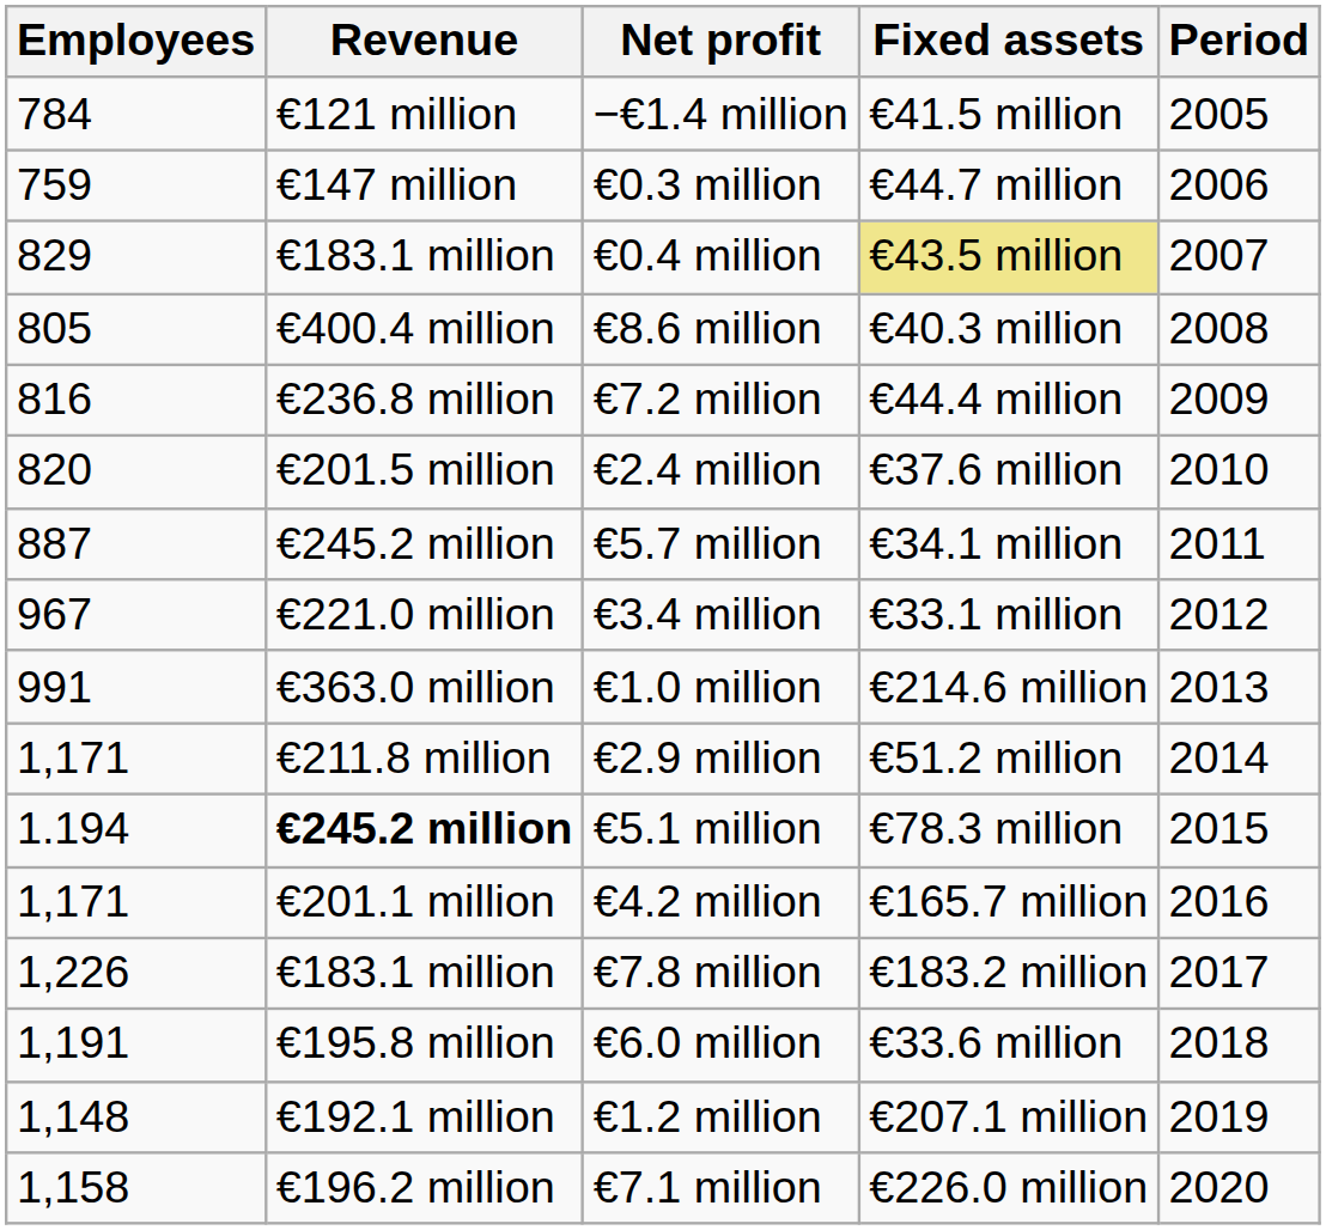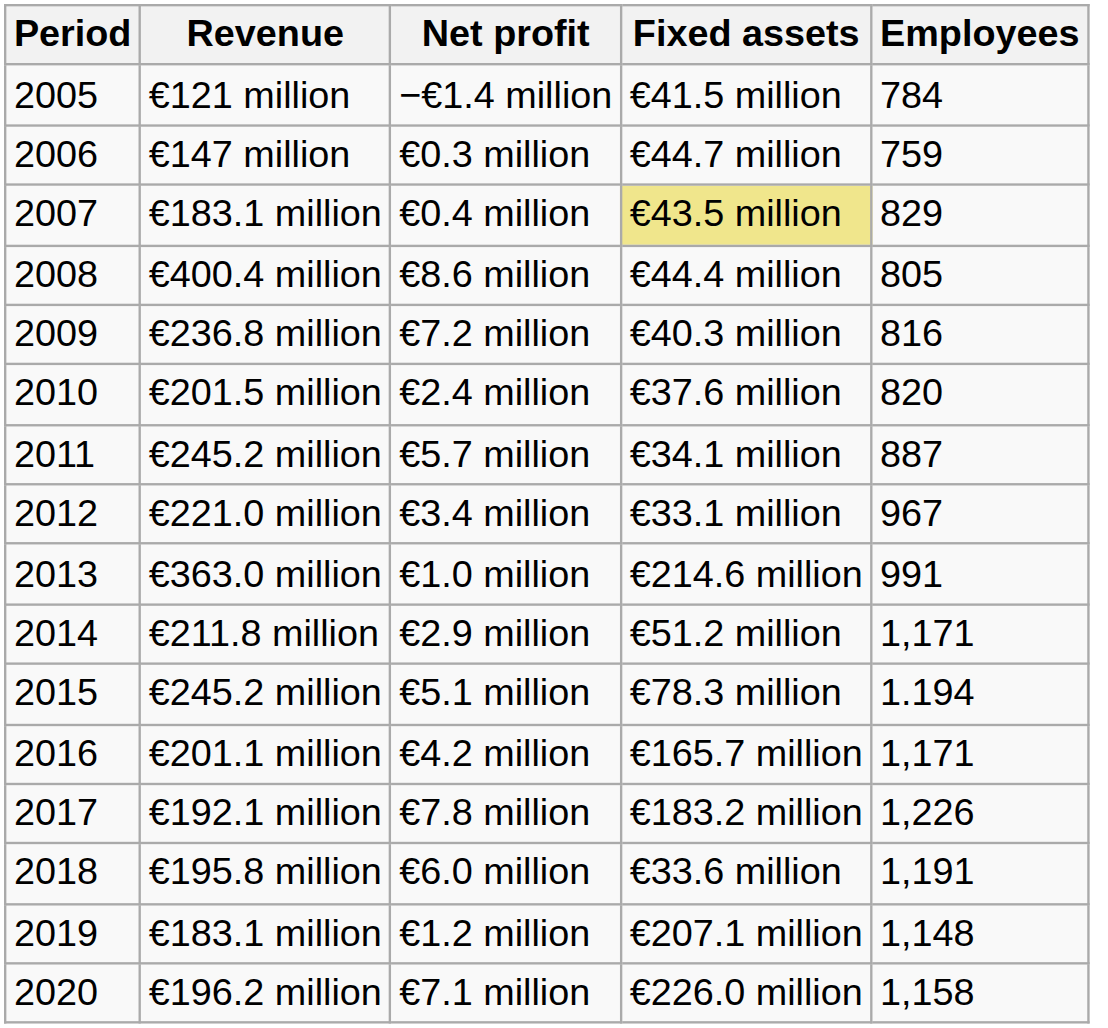 <table class="wikitable">
 <tr>
-<th align="left"><strong>Employees</strong></th>
+<th><strong>Period</strong></th>
 <th align="center"><strong>Revenue</strong></th>
 <th align="left"><strong>Net profit</strong></th>
 <th align="left"><strong>Fixed assets</strong></th>
-<th><strong>Period</strong></th>
+<th align="left"><strong>Employees</strong></th>
 </tr>
 <tr>
-<td>784</td>
+<td>2005</td>
 <td>€121 million</td>
 <td>−€1.4 million</td>
 <td>€41.5 million</td>
-<td>2005</td>
+<td>784</td>
 </tr>
 <tr>
-<td>759</td>
+<td>2006</td>
 <td>€147 million</td>
 <td>€0.3 million</td>
 <td>€44.7 million</td>
-<td>2006</td>
+<td>759</td>
 </tr>
 <tr>
-<td>829</td>
+<td>2007</td>
 <td>€183.1 million</td>
 <td>€0.4 million</td>
 <td style="background: khaki;">€43.5 million</td>
-<td>2007</td>
+<td>829</td>
 </tr>
 <tr>
-<td>805</td>
+<td>2008</td>
 <td>€400.4 million</td>
 <td>€8.6 million</td>
-<td>€40.3 million</td>
-<td>2008</td>
+<td>€44.4 million</td>
+<td>805</td>
 </tr>
 <tr>
-<td>816</td>
+<td>2009</td>
 <td>€236.8 million</td>
 <td>€7.2 million</td>
-<td>€44.4 million</td>
-<td>2009</td>
+<td>€40.3 million</td>
+<td>816</td>
 </tr>
 <tr>
-<td>820</td>
+<td>2010</td>
 <td>€201.5 million</td>
 <td>€2.4 million</td>
 <td>€37.6 million</td>
-<td>2010</td>
+<td>820</td>
 </tr>
 <tr>
-<td>887</td>
+<td>2011</td>
 <td>€245.2 million</td>
 <td>€5.7 million</td>
 <td>€34.1 million</td>
-<td>2011</td>
+<td>887</td>
 </tr>
 <tr>
-<td>967</td>
+<td>2012</td>
 <td>€221.0 million</td>
 <td>€3.4 million</td>
 <td>€33.1 million</td>
-<td>2012</td>
+<td>967</td>
 </tr>
 <tr>
-<td>991</td>
+<td>2013</td>
 <td>€363.0 million</td>
 <td>€1.0 million</td>
 <td>€214.6 million</td>
-<td>2013</td>
+<td>991</td>
 </tr>
 <tr>
-<td>1,171</td>
+<td>2014</td>
 <td>€211.8 million</td>
 <td>€2.9 million</td>
 <td>€51.2 million</td>
-<td>2014</td>
+<td>1,171</td>
 </tr>
 <tr>
-<td>1.194</td>
-<td><strong>€245.2 million</strong></td>
+<td>2015</td>
+<td>€245.2 million</td>
 <td>€5.1 million</td>
 <td>€78.3 million</td>
-<td>2015</td>
+<td>1.194</td>
 </tr>
 <tr>
-<td>1,171</td>
+<td>2016</td>
 <td>€201.1 million</td>
 <td>€4.2 million</td>
 <td>€165.7 million</td>
-<td>2016</td>
+<td>1,171</td>
 </tr>
 <tr>
-<td>1,226</td>
-<td>€183.1 million</td>
+<td>2017</td>
+<td>€192.1 million</td>
 <td>€7.8 million</td>
 <td>€183.2 million</td>
-<td>2017</td>
+<td>1,226</td>
 </tr>
 <tr>
-<td>1,191</td>
+<td>2018</td>
 <td>€195.8 million</td>
 <td>€6.0 million</td>
 <td>€33.6 million</td>
-<td>2018</td>
+<td>1,191</td>
 </tr>
 <tr>
-<td>1,148</td>
-<td>€192.1 million</td>
+<td>2019</td>
+<td>€183.1 million</td>
 <td>€1.2 million</td>
 <td>€207.1 million</td>
-<td>2019</td>
+<td>1,148</td>
 </tr>
 <tr>
-<td>1,158</td>
+<td>2020</td>
 <td>€196.2 million</td>
 <td>€7.1 million</td>
 <td>€226.0 million</td>
-<td>2020</td>
+<td>1,158</td>
 </tr>
 </table>
